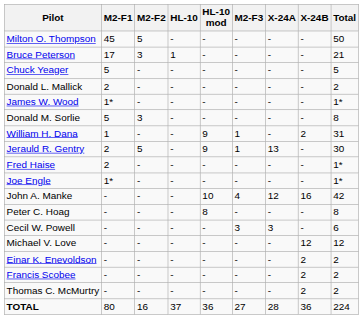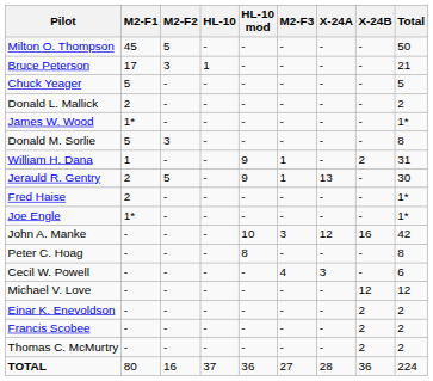 <table class="wikitable">
 <tr>
 <th>Pilot</th>
 <th>M2-F1</th>
 <th>M2-F2</th>
 <th>HL-10</th>
 <th>HL-10<br>mod</th>
 <th>M2-F3</th>
 <th>X-24A</th>
 <th>X-24B</th>
 <th>Total</th>
 </tr>
 <tr>
 <td><a href='#'>Milton O. Thompson</a></td>
 <td>45</td>
 <td>5</td>
 <td>-</td>
 <td>-</td>
 <td>-</td>
 <td>-</td>
 <td>-</td>
 <td>50</td>
 </tr>
 <tr>
 <td><a href='#'>Bruce Peterson</a></td>
 <td>17</td>
 <td>3</td>
 <td>1</td>
 <td>-</td>
 <td>-</td>
 <td>-</td>
 <td>-</td>
 <td>21</td>
 </tr>
 <tr>
 <td><a href='#'>Chuck Yeager</a></td>
 <td>5</td>
 <td>-</td>
 <td>-</td>
 <td>-</td>
 <td>-</td>
 <td>-</td>
 <td>-</td>
 <td>5</td>
 </tr>
 <tr>
 <td>Donald L. Mallick</td>
 <td>2</td>
 <td>-</td>
 <td>-</td>
 <td>-</td>
 <td>-</td>
 <td>-</td>
 <td>-</td>
 <td>2</td>
 </tr>
 <tr>
 <td><a href='#'>James W. Wood</a></td>
 <td>1*</td>
 <td>-</td>
 <td>-</td>
 <td>-</td>
 <td>-</td>
 <td>-</td>
 <td>-</td>
 <td>1*</td>
 </tr>
 <tr>
 <td>Donald M. Sorlie</td>
 <td>5</td>
 <td>3</td>
 <td>-</td>
 <td>-</td>
 <td>-</td>
 <td>-</td>
 <td>-</td>
 <td>8</td>
 </tr>
 <tr>
 <td><a href='#'>William H. Dana</a></td>
 <td>1</td>
 <td>-</td>
 <td>-</td>
 <td>9</td>
 <td>1</td>
 <td>-</td>
 <td>2</td>
 <td>31</td>
 </tr>
 <tr>
 <td><a href='#'>Jerauld R. Gentry</a></td>
 <td>2</td>
 <td>5</td>
 <td>-</td>
 <td>9</td>
 <td>1</td>
 <td>13</td>
 <td>-</td>
 <td>30</td>
 </tr>
 <tr>
 <td><a href='#'>Fred Haise</a></td>
 <td>2</td>
 <td>-</td>
 <td>-</td>
 <td>-</td>
 <td>-</td>
 <td>-</td>
 <td>-</td>
 <td>1*</td>
 </tr>
 <tr>
 <td><a href='#'>Joe Engle</a></td>
 <td>1*</td>
 <td>-</td>
 <td>-</td>
 <td>-</td>
 <td>-</td>
 <td>-</td>
 <td>-</td>
 <td>1*</td>
 </tr>
 <tr>
 <td>John A. Manke</td>
 <td>-</td>
 <td>-</td>
 <td>-</td>
 <td>10</td>
-<td>4</td>
+<td>3</td>
 <td>12</td>
 <td>16</td>
 <td>42</td>
 </tr>
 <tr>
 <td>Peter C. Hoag</td>
 <td>-</td>
 <td>-</td>
 <td>-</td>
 <td>8</td>
 <td>-</td>
 <td>-</td>
 <td>-</td>
 <td>8</td>
 </tr>
 <tr>
 <td>Cecil W. Powell</td>
 <td>-</td>
 <td>-</td>
 <td>-</td>
 <td>-</td>
-<td>3</td>
+<td>4</td>
 <td>3</td>
 <td>-</td>
 <td>6</td>
 </tr>
 <tr>
 <td>Michael V. Love</td>
 <td>-</td>
 <td>-</td>
 <td>-</td>
 <td>-</td>
 <td>-</td>
 <td>-</td>
 <td>12</td>
 <td>12</td>
 </tr>
 <tr>
 <td><a href='#'>Einar K. Enevoldson</a></td>
 <td>-</td>
 <td>-</td>
 <td>-</td>
 <td>-</td>
 <td>-</td>
 <td>-</td>
 <td>2</td>
 <td>2</td>
 </tr>
 <tr>
 <td><a href='#'>Francis Scobee</a></td>
 <td>-</td>
 <td>-</td>
 <td>-</td>
 <td>-</td>
 <td>-</td>
 <td>-</td>
 <td>2</td>
 <td>2</td>
 </tr>
 <tr>
 <td>Thomas C. McMurtry</td>
 <td>-</td>
 <td>-</td>
 <td>-</td>
 <td>-</td>
 <td>-</td>
 <td>-</td>
 <td>2</td>
 <td>2</td>
 </tr>
 <tr>
 <td><strong>TOTAL</strong></td>
 <td>80</td>
 <td>16</td>
 <td>37</td>
 <td>36</td>
 <td>27</td>
 <td>28</td>
 <td>36</td>
 <td>224</td>
 </tr>
 </table>
